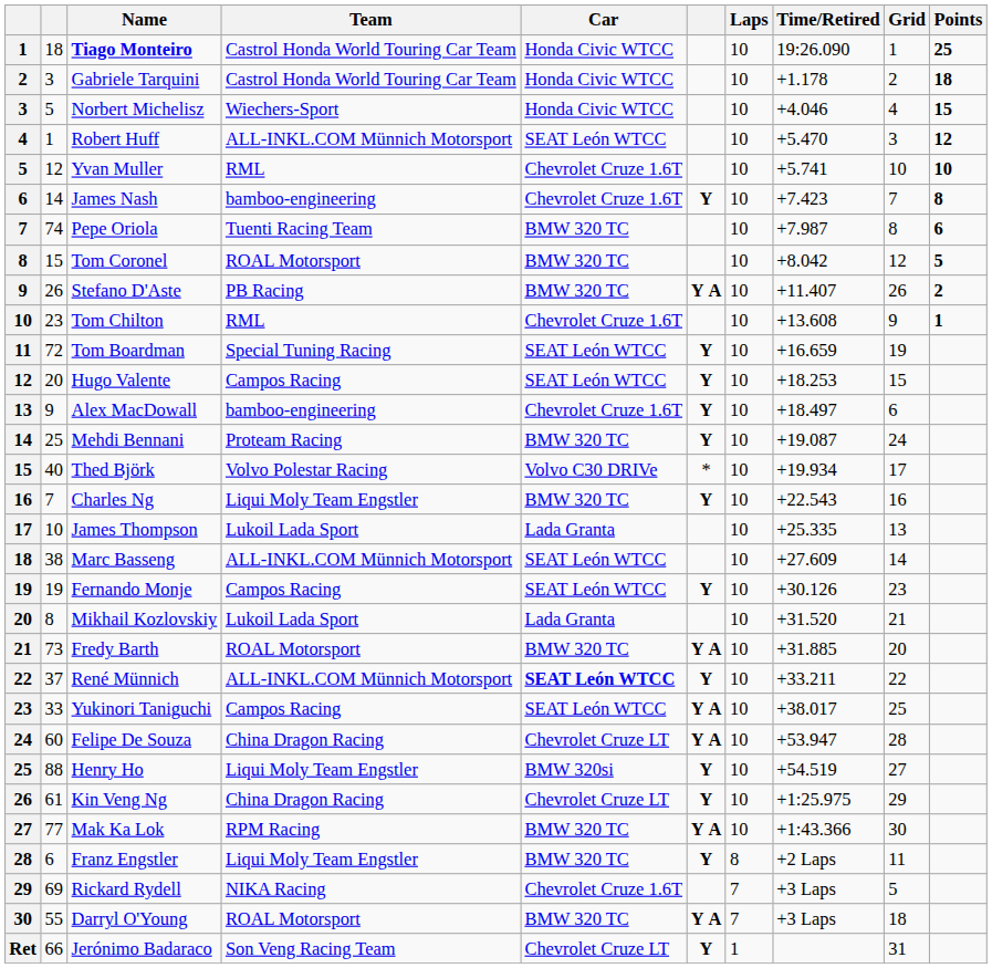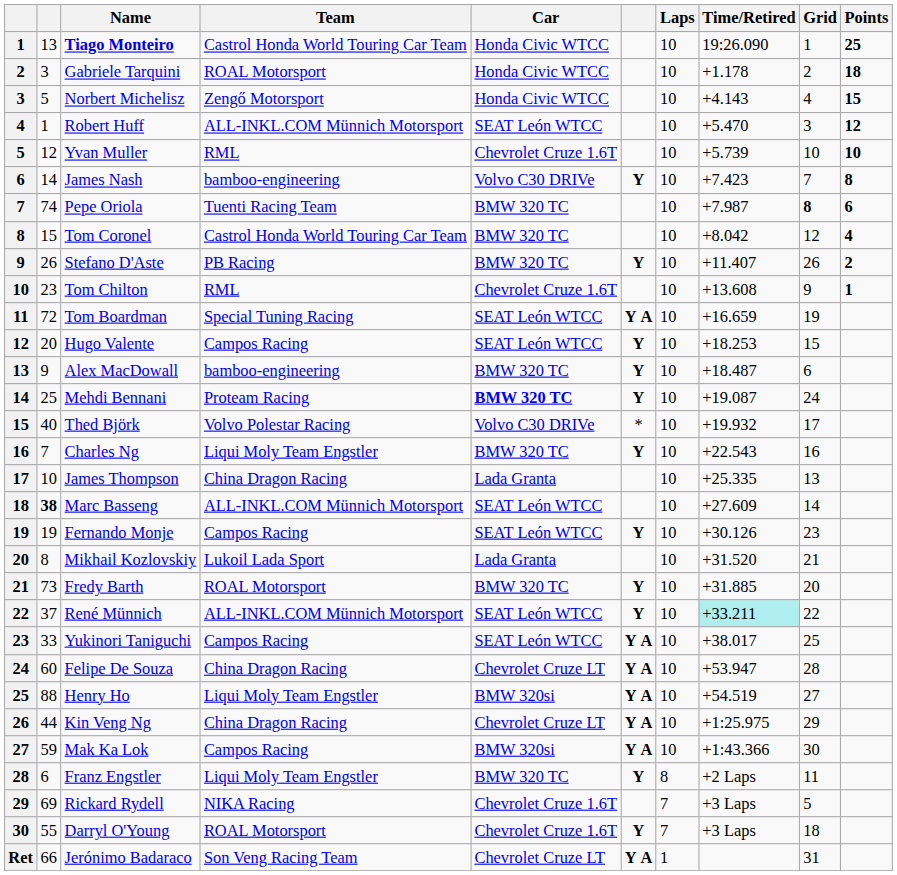 <table class="wikitable sortable" style="font-size: 95%;">
 <tr>
 <th></th>
 <th></th>
 <th>Name</th>
 <th>Team</th>
 <th>Car</th>
 <th></th>
 <th>Laps</th>
 <th>Time/Retired</th>
 <th>Grid</th>
 <th>Points</th>
 </tr>
 <tr>
 <th>1</th>
-<td>18</td>
+<td>13</td>
 <td> <strong><a href='#'>Tiago Monteiro</a></strong></td>
 <td><a href='#'>Castrol Honda World Touring Car Team</a></td>
 <td><a href='#'>Honda Civic WTCC</a></td>
 <td></td>
 <td>10</td>
 <td>19:26.090</td>
 <td>1</td>
 <td><strong>25</strong></td>
 </tr>
 <tr>
 <th>2</th>
 <td>3</td>
 <td> <a href='#'>Gabriele Tarquini</a></td>
-<td><a href='#'>Castrol Honda World Touring Car Team</a></td>
+<td><a href='#'>ROAL Motorsport</a></td>
 <td><a href='#'>Honda Civic WTCC</a></td>
 <td></td>
 <td>10</td>
 <td>+1.178</td>
 <td>2</td>
 <td><strong>18</strong></td>
 </tr>
 <tr>
 <th>3</th>
 <td>5</td>
 <td> <a href='#'>Norbert Michelisz</a></td>
-<td><a href='#'>Wiechers-Sport</a></td>
+<td><a href='#'>Zengő Motorsport</a></td>
 <td><a href='#'>Honda Civic WTCC</a></td>
 <td></td>
 <td>10</td>
-<td>+4.046</td>
+<td>+4.143</td>
 <td>4</td>
 <td><strong>15</strong></td>
 </tr>
 <tr>
 <th>4</th>
 <td>1</td>
 <td> <a href='#'>Robert Huff</a></td>
 <td><a href='#'>ALL-INKL.COM Münnich Motorsport</a></td>
 <td><a href='#'>SEAT León WTCC</a></td>
 <td></td>
 <td>10</td>
 <td>+5.470</td>
 <td>3</td>
 <td><strong>12</strong></td>
 </tr>
 <tr>
 <th>5</th>
 <td>12</td>
 <td> <a href='#'>Yvan Muller</a></td>
 <td><a href='#'>RML</a></td>
 <td><a href='#'>Chevrolet Cruze 1.6T</a></td>
 <td></td>
 <td>10</td>
-<td>+5.741</td>
+<td>+5.739</td>
 <td>10</td>
 <td><strong>10</strong></td>
 </tr>
 <tr>
 <th>6</th>
 <td>14</td>
 <td> <a href='#'>James Nash</a></td>
 <td><a href='#'>bamboo-engineering</a></td>
-<td><a href='#'>Chevrolet Cruze 1.6T</a></td>
+<td><a href='#'>Volvo C30 DRIVe</a></td>
 <td align=center><strong><span>Y</span></strong></td>
 <td>10</td>
 <td>+7.423</td>
 <td>7</td>
 <td><strong>8</strong></td>
 </tr>
 <tr>
 <th>7</th>
 <td>74</td>
 <td> <a href='#'>Pepe Oriola</a></td>
 <td><a href='#'>Tuenti Racing Team</a></td>
 <td><a href='#'>BMW 320 TC</a></td>
 <td></td>
 <td>10</td>
 <td>+7.987</td>
-<td>8</td>
+<td><strong>8</strong></td>
 <td><strong>6</strong></td>
 </tr>
 <tr>
 <th>8</th>
 <td>15</td>
 <td> <a href='#'>Tom Coronel</a></td>
-<td><a href='#'>ROAL Motorsport</a></td>
+<td><a href='#'>Castrol Honda World Touring Car Team</a></td>
 <td><a href='#'>BMW 320 TC</a></td>
 <td></td>
 <td>10</td>
 <td>+8.042</td>
 <td>12</td>
-<td><strong>5</strong></td>
+<td><strong>4</strong></td>
 </tr>
 <tr>
 <th>9</th>
 <td>26</td>
 <td> <a href='#'>Stefano D'Aste</a></td>
 <td><a href='#'>PB Racing</a></td>
 <td><a href='#'>BMW 320 TC</a></td>
-<td align=center><strong><span>Y</span></strong> <strong><span>A</span></strong></td>
+<td align=center><strong><span>Y</span></strong></td>
 <td>10</td>
 <td>+11.407</td>
 <td>26</td>
 <td><strong>2</strong></td>
 </tr>
 <tr>
 <th>10</th>
 <td>23</td>
 <td> <a href='#'>Tom Chilton</a></td>
 <td><a href='#'>RML</a></td>
 <td><a href='#'>Chevrolet Cruze 1.6T</a></td>
 <td></td>
 <td>10</td>
 <td>+13.608</td>
 <td>9</td>
 <td><strong>1</strong></td>
 </tr>
 <tr>
 <th>11</th>
 <td>72</td>
 <td> <a href='#'>Tom Boardman</a></td>
 <td><a href='#'>Special Tuning Racing</a></td>
 <td><a href='#'>SEAT León WTCC</a></td>
-<td align=center><strong><span>Y</span></strong></td>
+<td align=center><strong><span>Y</span></strong> <strong><span>A</span></strong></td>
 <td>10</td>
 <td>+16.659</td>
 <td>19</td>
 <td></td>
 </tr>
 <tr>
 <th>12</th>
 <td>20</td>
 <td> <a href='#'>Hugo Valente</a></td>
 <td><a href='#'>Campos Racing</a></td>
 <td><a href='#'>SEAT León WTCC</a></td>
 <td align=center><strong><span>Y</span></strong></td>
 <td>10</td>
 <td>+18.253</td>
 <td>15</td>
 <td></td>
 </tr>
 <tr>
 <th>13</th>
 <td>9</td>
 <td> <a href='#'>Alex MacDowall</a></td>
 <td><a href='#'>bamboo-engineering</a></td>
-<td><a href='#'>Chevrolet Cruze 1.6T</a></td>
+<td><a href='#'>BMW 320 TC</a></td>
 <td align=center><strong><span>Y</span></strong></td>
 <td>10</td>
-<td>+18.497</td>
+<td>+18.487</td>
 <td>6</td>
 <td></td>
 </tr>
 <tr>
 <th>14</th>
 <td>25</td>
 <td> <a href='#'>Mehdi Bennani</a></td>
 <td><a href='#'>Proteam Racing</a></td>
-<td><a href='#'>BMW 320 TC</a></td>
+<td><strong><a href='#'>BMW 320 TC</a></strong></td>
 <td align=center><strong><span>Y</span></strong></td>
 <td>10</td>
 <td>+19.087</td>
 <td>24</td>
 <td></td>
 </tr>
 <tr>
 <th>15</th>
 <td>40</td>
 <td> <a href='#'>Thed Björk</a></td>
 <td><a href='#'>Volvo Polestar Racing</a></td>
 <td><a href='#'>Volvo C30 DRIVe</a></td>
 <td align=center>*</td>
 <td>10</td>
-<td>+19.934</td>
+<td>+19.932</td>
 <td>17</td>
 <td></td>
 </tr>
 <tr>
 <th>16</th>
 <td>7</td>
 <td> <a href='#'>Charles Ng</a></td>
 <td><a href='#'>Liqui Moly Team Engstler</a></td>
 <td><a href='#'>BMW 320 TC</a></td>
 <td align=center><strong><span>Y</span></strong></td>
 <td>10</td>
 <td>+22.543</td>
 <td>16</td>
 <td></td>
 </tr>
 <tr>
 <th>17</th>
 <td>10</td>
 <td> <a href='#'>James Thompson</a></td>
-<td><a href='#'>Lukoil Lada Sport</a></td>
+<td><a href='#'>China Dragon Racing</a></td>
 <td><a href='#'>Lada Granta</a></td>
 <td></td>
 <td>10</td>
 <td>+25.335</td>
 <td>13</td>
 <td></td>
 </tr>
 <tr>
 <th>18</th>
-<td>38</td>
+<td><strong>38</strong></td>
 <td> <a href='#'>Marc Basseng</a></td>
 <td><a href='#'>ALL-INKL.COM Münnich Motorsport</a></td>
 <td><a href='#'>SEAT León WTCC</a></td>
 <td></td>
 <td>10</td>
 <td>+27.609</td>
 <td>14</td>
 <td></td>
 </tr>
 <tr>
 <th>19</th>
 <td>19</td>
 <td> <a href='#'>Fernando Monje</a></td>
 <td><a href='#'>Campos Racing</a></td>
 <td><a href='#'>SEAT León WTCC</a></td>
 <td align=center><strong><span>Y</span></strong></td>
 <td>10</td>
 <td>+30.126</td>
 <td>23</td>
 <td></td>
 </tr>
 <tr>
 <th>20</th>
 <td>8</td>
 <td> <a href='#'>Mikhail Kozlovskiy</a></td>
 <td><a href='#'>Lukoil Lada Sport</a></td>
 <td><a href='#'>Lada Granta</a></td>
 <td></td>
 <td>10</td>
 <td>+31.520</td>
 <td>21</td>
 <td></td>
 </tr>
 <tr>
 <th>21</th>
 <td>73</td>
 <td> <a href='#'>Fredy Barth</a></td>
 <td><a href='#'>ROAL Motorsport</a></td>
 <td><a href='#'>BMW 320 TC</a></td>
-<td align=center><strong><span>Y</span></strong> <strong><span>A</span></strong></td>
+<td align=center><strong><span>Y</span></strong></td>
 <td>10</td>
 <td>+31.885</td>
 <td>20</td>
 <td></td>
 </tr>
 <tr>
 <th>22</th>
 <td>37</td>
 <td> <a href='#'>René Münnich</a></td>
 <td><a href='#'>ALL-INKL.COM Münnich Motorsport</a></td>
-<td><strong><a href='#'>SEAT León WTCC</a></strong></td>
+<td><a href='#'>SEAT León WTCC</a></td>
 <td align=center><strong><span>Y</span></strong></td>
 <td>10</td>
-<td>+33.211</td>
+<td style="background: paleturquoise;">+33.211</td>
 <td>22</td>
 <td></td>
 </tr>
 <tr>
 <th>23</th>
 <td>33</td>
 <td> <a href='#'>Yukinori Taniguchi</a></td>
 <td><a href='#'>Campos Racing</a></td>
 <td><a href='#'>SEAT León WTCC</a></td>
 <td align=center><strong><span>Y</span></strong> <strong><span>A</span></strong></td>
 <td>10</td>
 <td>+38.017</td>
 <td>25</td>
 <td></td>
 </tr>
 <tr>
 <th>24</th>
 <td>60</td>
 <td> <a href='#'>Felipe De Souza</a></td>
 <td><a href='#'>China Dragon Racing</a></td>
 <td><a href='#'>Chevrolet Cruze LT</a></td>
 <td align=center><strong><span>Y</span></strong> <strong><span>A</span></strong></td>
 <td>10</td>
 <td>+53.947</td>
 <td>28</td>
 <td></td>
 </tr>
 <tr>
 <th>25</th>
 <td>88</td>
 <td> <a href='#'>Henry Ho</a></td>
 <td><a href='#'>Liqui Moly Team Engstler</a></td>
 <td><a href='#'>BMW 320si</a></td>
-<td align=center><strong><span>Y</span></strong></td>
+<td align=center><strong><span>Y</span></strong> <strong><span>A</span></strong></td>
 <td>10</td>
 <td>+54.519</td>
 <td>27</td>
 <td></td>
 </tr>
 <tr>
 <th>26</th>
-<td>61</td>
+<td>44</td>
 <td> <a href='#'>Kin Veng Ng</a></td>
 <td><a href='#'>China Dragon Racing</a></td>
 <td><a href='#'>Chevrolet Cruze LT</a></td>
-<td align=center><strong><span>Y</span></strong></td>
+<td align=center><strong><span>Y</span></strong> <strong><span>A</span></strong></td>
 <td>10</td>
 <td>+1:25.975</td>
 <td>29</td>
 <td></td>
 </tr>
 <tr>
 <th>27</th>
-<td>77</td>
+<td>59</td>
 <td> <a href='#'>Mak Ka Lok</a></td>
-<td><a href='#'>RPM Racing</a></td>
-<td><a href='#'>BMW 320 TC</a></td>
+<td><a href='#'>Campos Racing</a></td>
+<td><a href='#'>BMW 320si</a></td>
 <td align=center><strong><span>Y</span></strong> <strong><span>A</span></strong></td>
 <td>10</td>
 <td>+1:43.366</td>
 <td>30</td>
 <td></td>
 </tr>
 <tr>
 <th>28</th>
 <td>6</td>
 <td> <a href='#'>Franz Engstler</a></td>
 <td><a href='#'>Liqui Moly Team Engstler</a></td>
 <td><a href='#'>BMW 320 TC</a></td>
 <td align=center><strong><span>Y</span></strong></td>
 <td>8</td>
 <td>+2 Laps</td>
 <td>11</td>
 <td></td>
 </tr>
 <tr>
 <th>29</th>
 <td>69</td>
 <td> <a href='#'>Rickard Rydell</a></td>
 <td><a href='#'>NIKA Racing</a></td>
 <td><a href='#'>Chevrolet Cruze 1.6T</a></td>
 <td></td>
 <td>7</td>
 <td>+3 Laps</td>
 <td>5</td>
 <td></td>
 </tr>
 <tr>
 <th>30</th>
 <td>55</td>
 <td> <a href='#'>Darryl O'Young</a></td>
 <td><a href='#'>ROAL Motorsport</a></td>
-<td><a href='#'>BMW 320 TC</a></td>
-<td align=center><strong><span>Y</span></strong> <strong><span>A</span></strong></td>
+<td><a href='#'>Chevrolet Cruze 1.6T</a></td>
+<td align=center><strong><span>Y</span></strong></td>
 <td>7</td>
 <td>+3 Laps</td>
 <td>18</td>
 <td></td>
 </tr>
 <tr>
 <th>Ret</th>
 <td>66</td>
 <td> <a href='#'>Jerónimo Badaraco</a></td>
 <td><a href='#'>Son Veng Racing Team</a></td>
 <td><a href='#'>Chevrolet Cruze LT</a></td>
-<td align=center><strong><span>Y</span></strong></td>
+<td align=center><strong><span>Y</span></strong> <strong><span>A</span></strong></td>
 <td>1</td>
 <td></td>
 <td>31</td>
 <td></td>
 </tr>
 </table>
